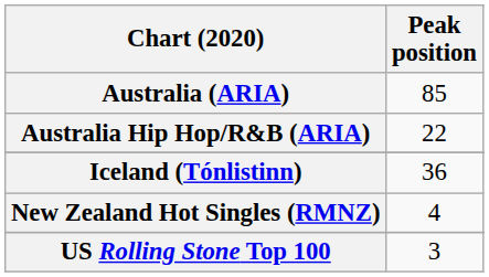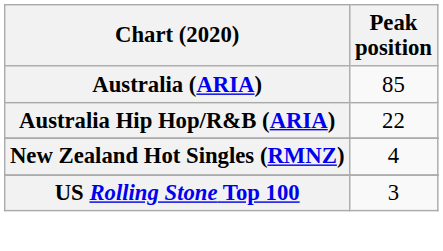 <table class="wikitable sortable plainrowheaders" style="text-align:center">
 <tr>
 <th scope="col">Chart (2020)</th>
 <th scope="col">Peak<br>position</th>
 </tr>
 <tr>
 <th scope="row">Australia (<a href='#'>ARIA</a>)</th>
 <td>85</td>
 </tr>
 <tr>
 <th scope="row">Australia Hip Hop/R&B (<a href='#'>ARIA</a>)</th>
 <td>22</td>
 </tr>
 <tr>
-</tr>
-<tr>
-<th scope="row">Iceland (<a href='#'>Tónlistinn</a>)</th>
-<td>36</td>
 </tr>
 <tr>
 <th scope="row">New Zealand Hot Singles (<a href='#'>RMNZ</a>)</th>
 <td>4</td>
 </tr>
 <tr>
 </tr>
 <tr>
 </tr>
 <tr>
 </tr>
 <tr>
 </tr>
 <tr>
 </tr>
 <tr>
 <th scope="row">US <a href='#'><em>Rolling Stone</em> Top 100</a></th>
 <td>3</td>
 </tr>
 </table>
